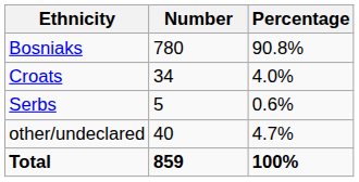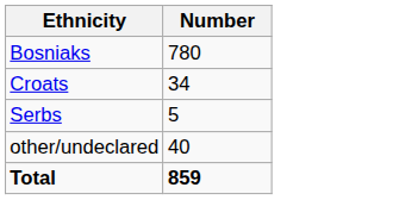 <table class="wikitable">
 <tr>
 <th width="100px">Ethnicity</th>
 <th width="80px">Number</th>
-<th width="80px">Percentage</th>
 </tr>
 <tr>
 <td><a href='#'>Bosniaks</a></td>
 <td>780</td>
-<td>90.8%</td>
 </tr>
 <tr>
 <td><a href='#'>Croats</a></td>
 <td>34</td>
-<td>4.0%</td>
 </tr>
 <tr>
 <td><a href='#'>Serbs</a></td>
 <td>5</td>
-<td>0.6%</td>
 </tr>
 <tr>
 <td>other/undeclared</td>
 <td>40</td>
-<td>4.7%</td>
 </tr>
 <tr>
 <td><strong>Total</strong></td>
 <td><strong>859</strong></td>
-<td><strong>100%</strong></td>
 </tr>
 </table>
